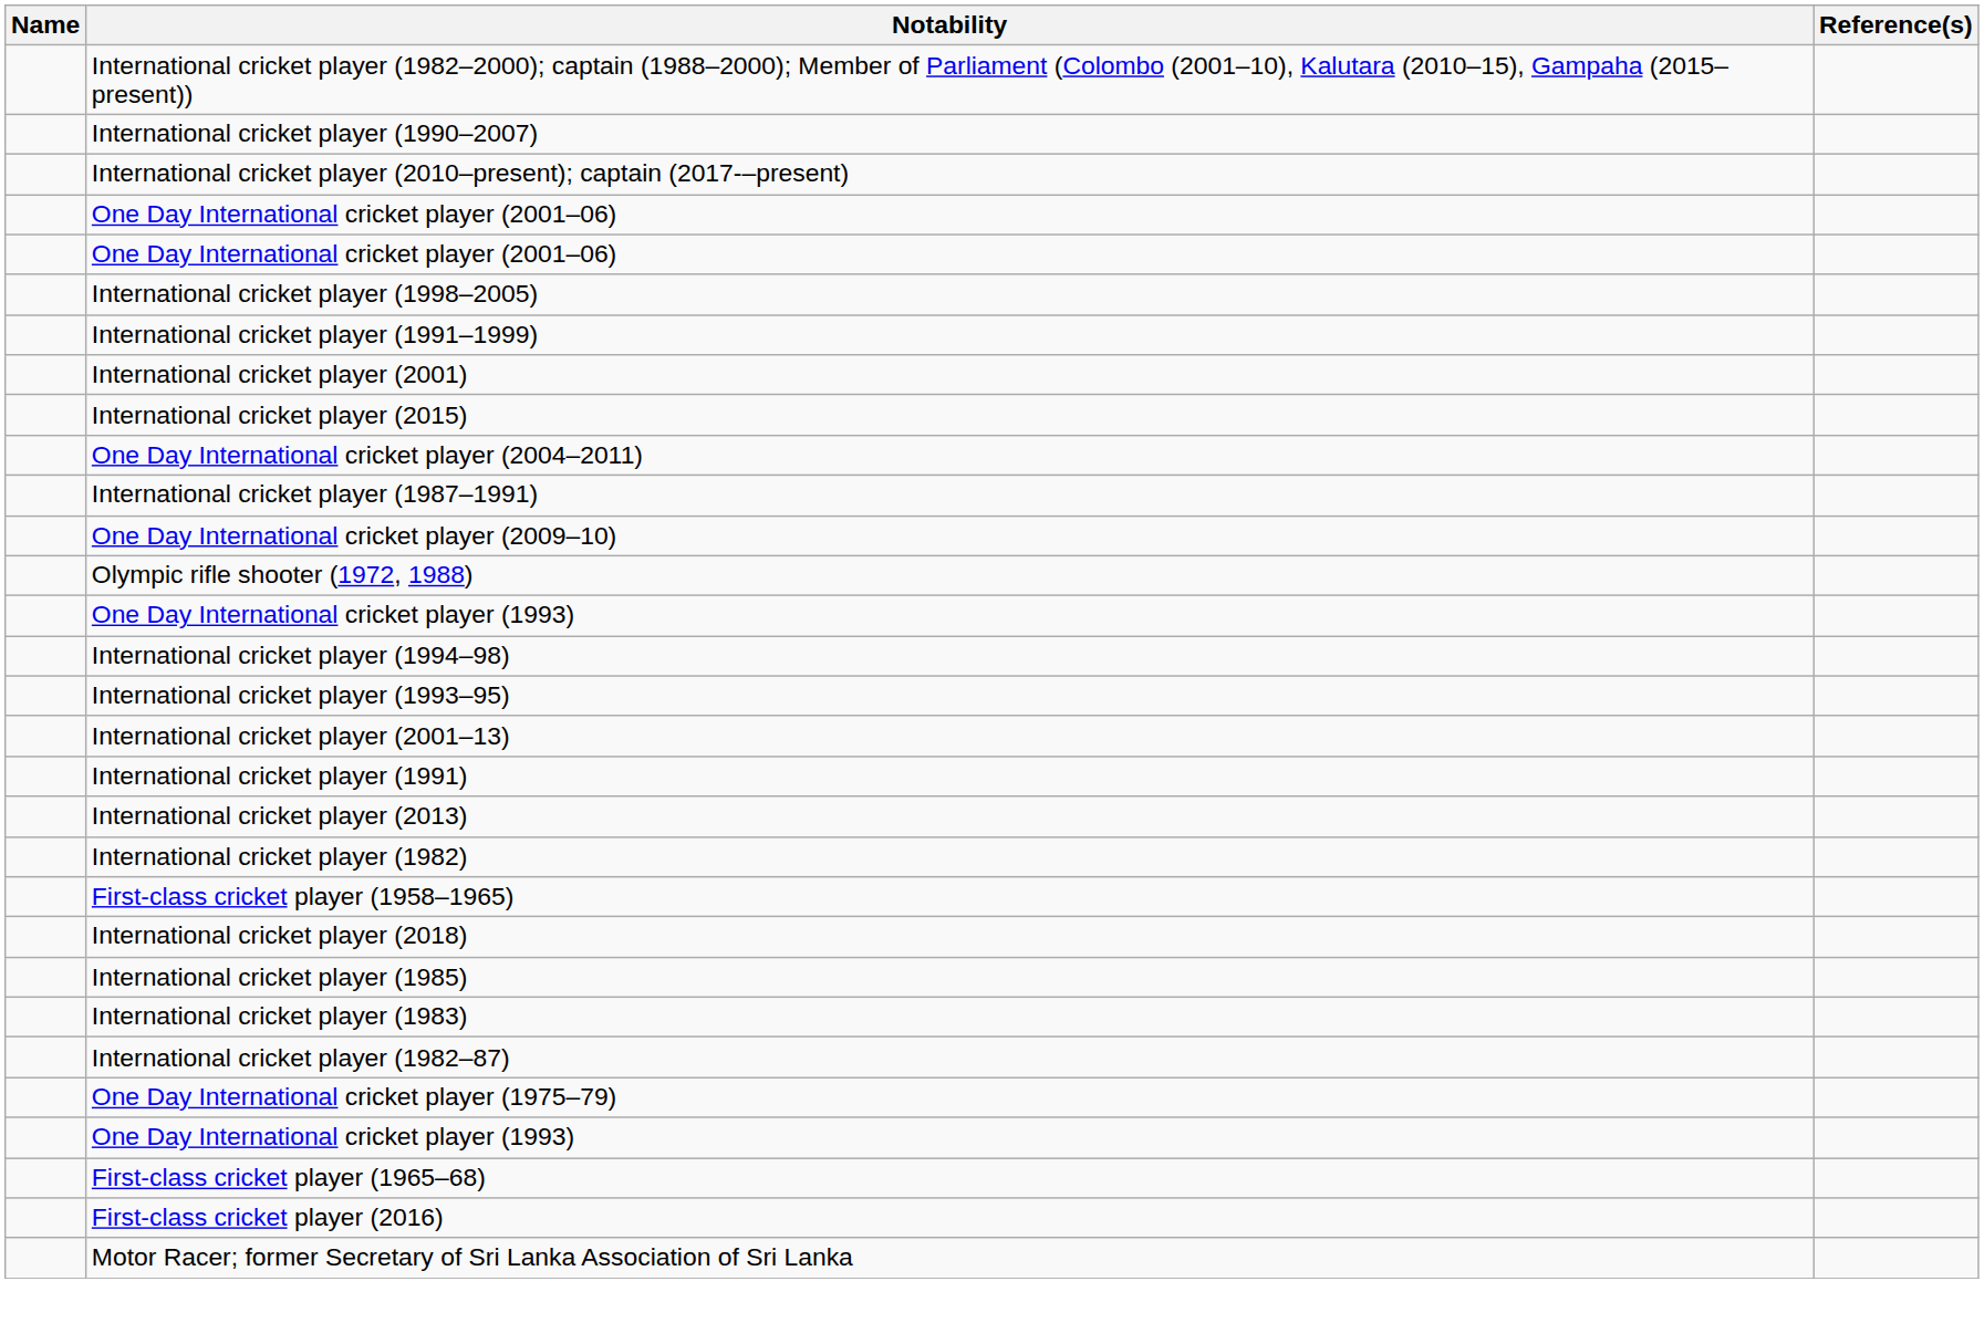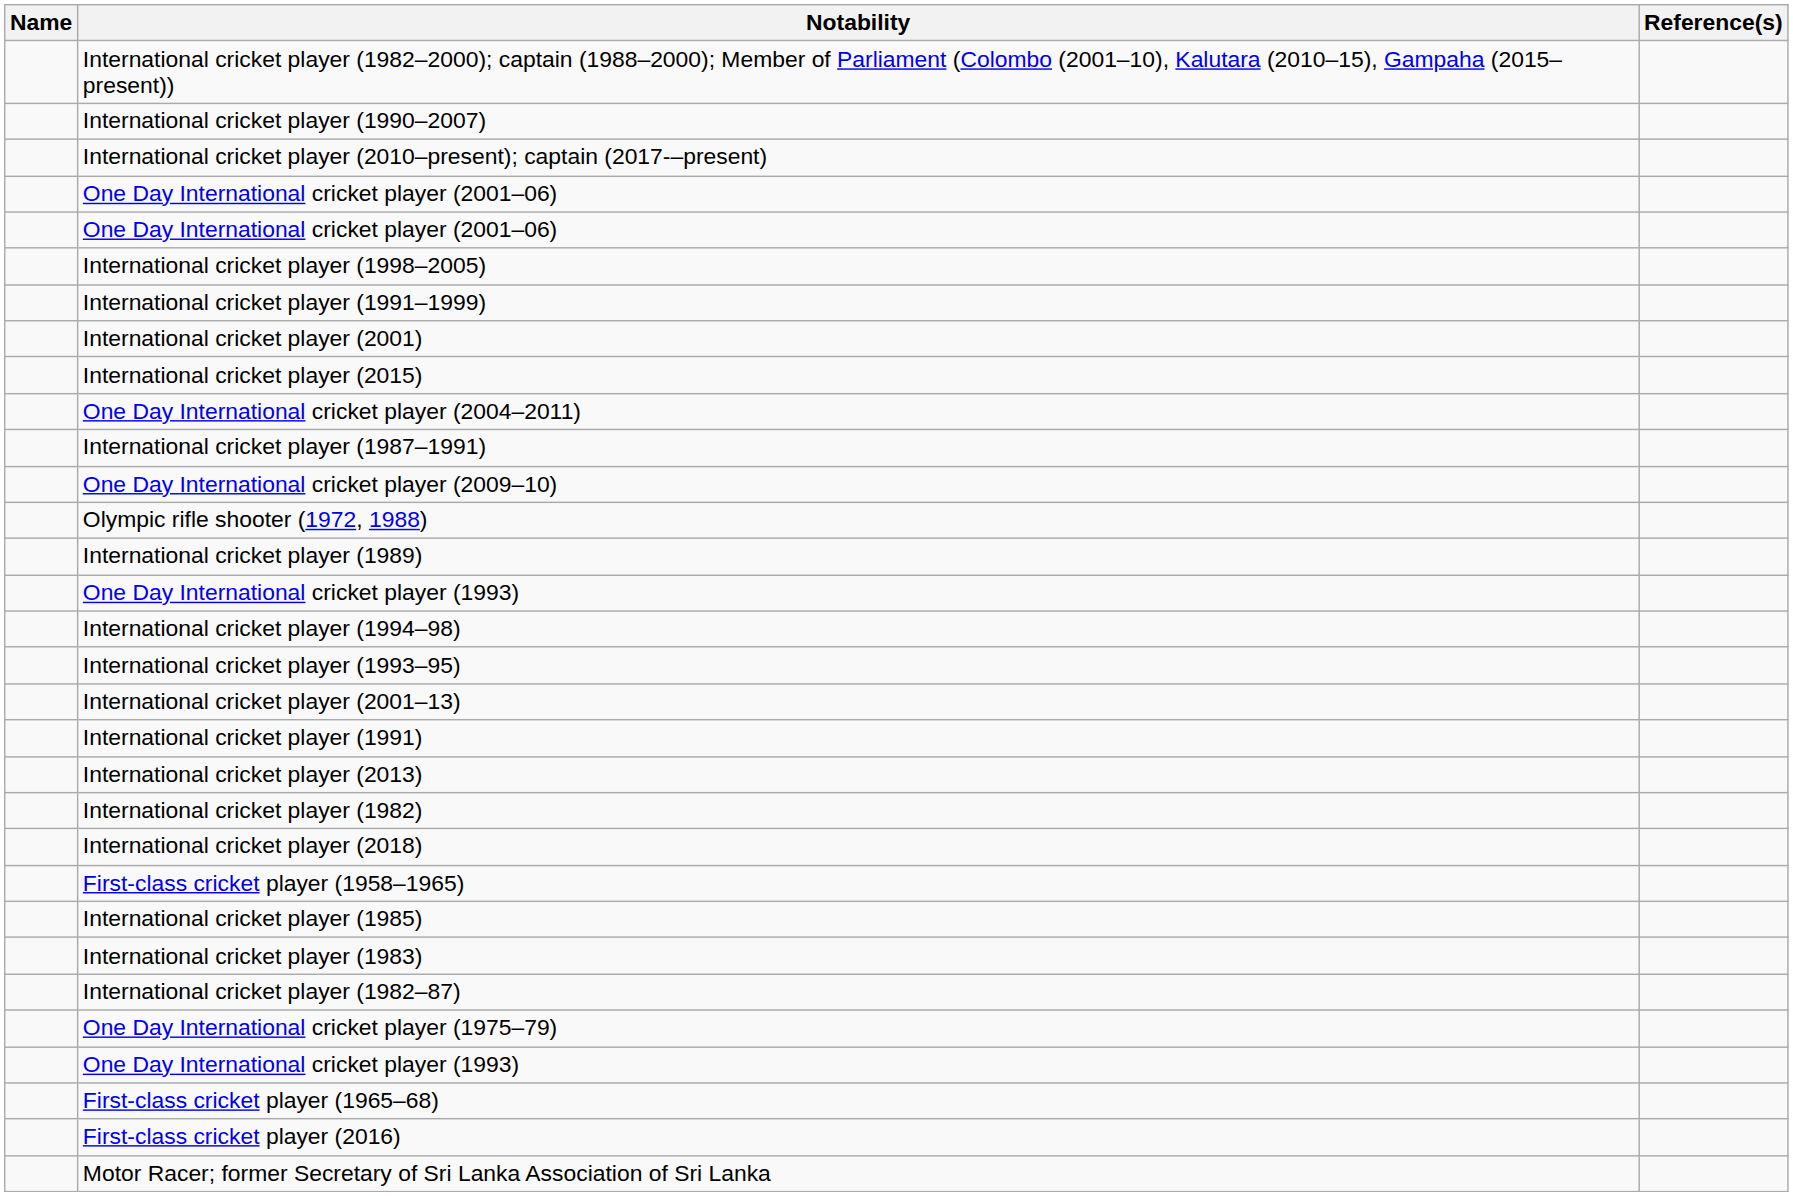 <table class="wikitable sortable">
 <tr>
 <th>Name</th>
 <th class="unsortable">Notability</th>
 <th class="unsortable">Reference(s)</th>
 </tr>
 <tr>
 <td></td>
 <td>International cricket player (1982–2000); captain (1988–2000); Member of <a href='#'>Parliament</a> (<a href='#'>Colombo</a> (2001–10), <a href='#'>Kalutara</a> (2010–15), <a href='#'>Gampaha</a> (2015–present))</td>
 <td></td>
 </tr>
 <tr>
 <td></td>
 <td>International cricket player (1990–2007)</td>
 <td></td>
 </tr>
 <tr>
 <td></td>
 <td>International cricket player (2010–present); captain (2017-–present)</td>
 <td></td>
 </tr>
 <tr>
 <td></td>
 <td><a href='#'>One Day International</a> cricket player (2001–06)</td>
 <td></td>
 </tr>
 <tr>
 <td></td>
 <td><a href='#'>One Day International</a> cricket player (2001–06)</td>
 <td></td>
 </tr>
 <tr>
 <td></td>
 <td>International cricket player (1998–2005)</td>
 <td></td>
 </tr>
 <tr>
 <td></td>
 <td>International cricket player (1991–1999)</td>
 <td></td>
 </tr>
 <tr>
 <td></td>
 <td>International cricket player (2001)</td>
 <td></td>
 </tr>
 <tr>
 <td></td>
 <td>International cricket player (2015)</td>
 <td></td>
 </tr>
 <tr>
 <td></td>
 <td><a href='#'>One Day International</a> cricket player (2004–2011)</td>
 <td></td>
 </tr>
 <tr>
 <td></td>
 <td>International cricket player (1987–1991)</td>
 <td></td>
 </tr>
 <tr>
 <td></td>
 <td><a href='#'>One Day International</a> cricket player (2009–10)</td>
 <td></td>
 </tr>
 <tr>
 <td></td>
 <td>Olympic rifle shooter (<a href='#'>1972</a>, <a href='#'>1988</a>)</td>
 <td></td>
 </tr>
 <tr>
 <td></td>
+<td>International cricket player (1989)</td>
+<td></td>
+</tr>
+<tr>
+<td></td>
 <td><a href='#'>One Day International</a> cricket player (1993)</td>
 <td></td>
 </tr>
 <tr>
 <td></td>
 <td>International cricket player (1994–98)</td>
 <td></td>
 </tr>
 <tr>
 <td></td>
 <td>International cricket player (1993–95)</td>
 <td></td>
 </tr>
 <tr>
 <td></td>
 <td>International cricket player (2001–13)</td>
 <td></td>
 </tr>
 <tr>
 <td></td>
 <td>International cricket player (1991)</td>
 <td></td>
 </tr>
 <tr>
 <td></td>
 <td>International cricket player (2013)</td>
 <td></td>
 </tr>
 <tr>
 <td></td>
 <td>International cricket player (1982)</td>
 <td></td>
 </tr>
 <tr>
 <td></td>
-<td><a href='#'>First-class cricket</a> player (1958–1965)</td>
+<td>International cricket player (2018)</td>
 <td></td>
 </tr>
 <tr>
 <td></td>
-<td>International cricket player (2018)</td>
+<td><a href='#'>First-class cricket</a> player (1958–1965)</td>
 <td></td>
 </tr>
 <tr>
 <td></td>
 <td>International cricket player (1985)</td>
 <td></td>
 </tr>
 <tr>
 <td></td>
 <td>International cricket player (1983)</td>
 <td></td>
 </tr>
 <tr>
 <td></td>
 <td>International cricket player (1982–87)</td>
 <td></td>
 </tr>
 <tr>
 <td></td>
 <td><a href='#'>One Day International</a> cricket player (1975–79)</td>
 <td></td>
 </tr>
 <tr>
 <td></td>
 <td><a href='#'>One Day International</a> cricket player (1993)</td>
 <td></td>
 </tr>
 <tr>
 <td></td>
 <td><a href='#'>First-class cricket</a> player (1965–68)</td>
 <td></td>
 </tr>
 <tr>
 <td></td>
 <td><a href='#'>First-class cricket</a> player (2016)</td>
 <td></td>
 </tr>
 <tr>
 <td></td>
 <td>Motor Racer; former Secretary of Sri Lanka Association of Sri Lanka</td>
 <td></td>
 </tr>
 </table>
